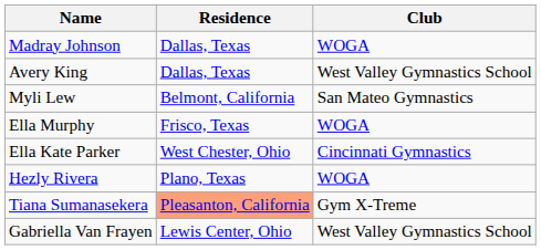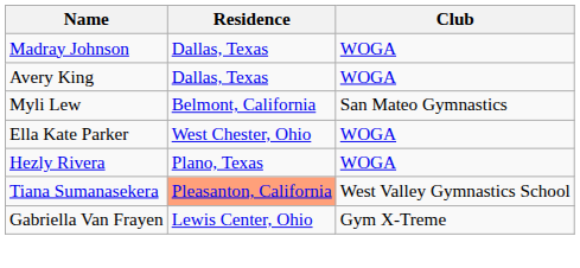 <table class="wikitable sortable">
 <tr>
 <th>Name</th>
 <th>Residence</th>
 <th>Club</th>
 </tr>
 <tr>
 <td><a href='#'>Madray Johnson</a></td>
 <td><a href='#'>Dallas, Texas</a></td>
 <td><a href='#'>WOGA</a></td>
 </tr>
 <tr>
 <td>Avery King</td>
 <td><a href='#'>Dallas, Texas</a></td>
-<td>West Valley Gymnastics School</td>
+<td><a href='#'>WOGA</a></td>
 </tr>
 <tr>
 <td>Myli Lew</td>
 <td><a href='#'>Belmont, California</a></td>
 <td>San Mateo Gymnastics</td>
 </tr>
 <tr>
-<td>Ella Murphy</td>
-<td><a href='#'>Frisco, Texas</a></td>
-<td><a href='#'>WOGA</a></td>
-</tr>
-<tr>
 <td>Ella Kate Parker</td>
 <td><a href='#'>West Chester, Ohio</a></td>
-<td><a href='#'>Cincinnati Gymnastics</a></td>
+<td><a href='#'>WOGA</a></td>
 </tr>
 <tr>
 <td><a href='#'>Hezly Rivera</a></td>
 <td><a href='#'>Plano, Texas</a></td>
 <td><a href='#'>WOGA</a></td>
 </tr>
 <tr>
 <td><a href='#'>Tiana Sumanasekera</a></td>
 <td style="background: lightsalmon;"><a href='#'>Pleasanton, California</a></td>
-<td>Gym X-Treme</td>
+<td>West Valley Gymnastics School</td>
 </tr>
 <tr>
 <td>Gabriella Van Frayen</td>
 <td><a href='#'>Lewis Center, Ohio</a></td>
-<td>West Valley Gymnastics School</td>
+<td>Gym X-Treme</td>
 </tr>
 </table>
